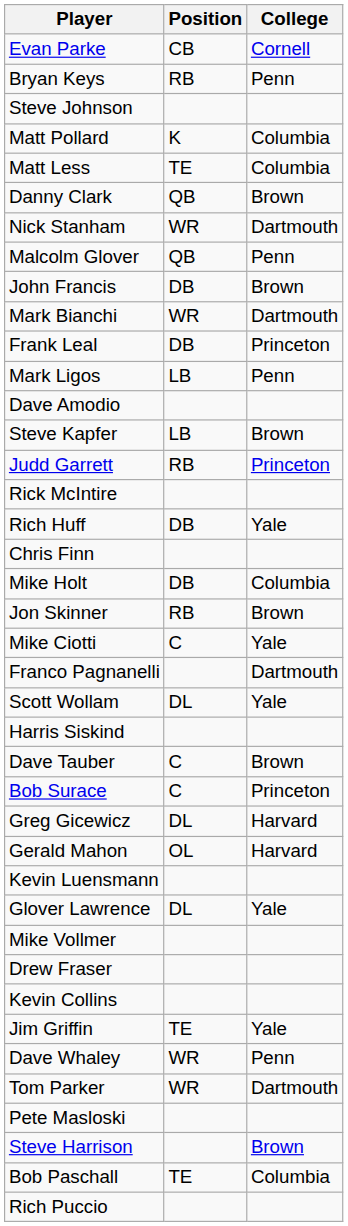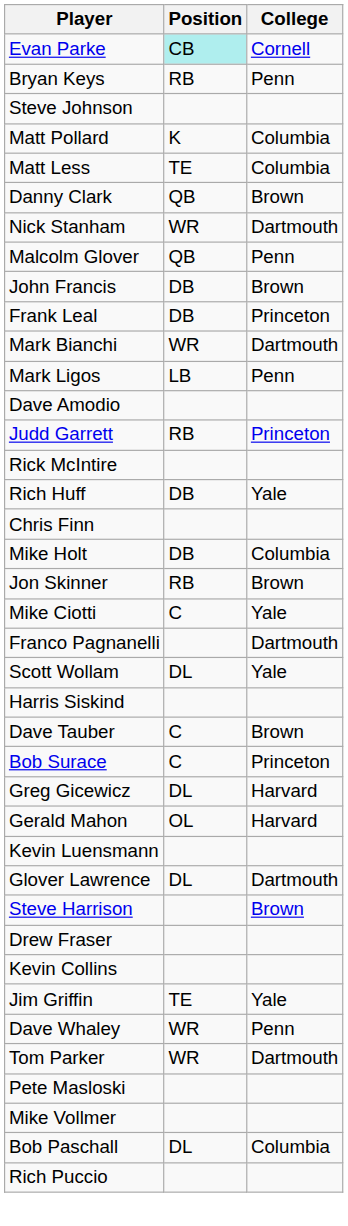 <table class="wikitable sortable">
 <tr>
 <th>Player</th>
 <th>Position</th>
 <th>College</th>
 </tr>
 <tr>
 <td><a href='#'>Evan Parke</a></td>
-<td>CB</td>
+<td style="background: paleturquoise;">CB</td>
 <td><a href='#'>Cornell</a></td>
 </tr>
 <tr>
 <td>Bryan Keys</td>
 <td>RB</td>
 <td>Penn</td>
 </tr>
 <tr>
 <td>Steve Johnson</td>
 <td></td>
 <td></td>
 </tr>
 <tr>
 <td>Matt Pollard</td>
 <td>K</td>
 <td>Columbia</td>
 </tr>
 <tr>
 <td>Matt Less</td>
 <td>TE</td>
 <td>Columbia</td>
 </tr>
 <tr>
 <td>Danny Clark</td>
 <td>QB</td>
 <td>Brown</td>
 </tr>
 <tr>
 <td>Nick Stanham</td>
 <td>WR</td>
 <td>Dartmouth</td>
 </tr>
 <tr>
 <td>Malcolm Glover</td>
 <td>QB</td>
 <td>Penn</td>
 </tr>
 <tr>
 <td>John Francis</td>
 <td>DB</td>
 <td>Brown</td>
 </tr>
 <tr>
+<td>Frank Leal</td>
+<td>DB</td>
+<td>Princeton</td>
+</tr>
+<tr>
 <td>Mark Bianchi</td>
 <td>WR</td>
 <td>Dartmouth</td>
-</tr>
-<tr>
-<td>Frank Leal</td>
-<td>DB</td>
-<td>Princeton</td>
 </tr>
 <tr>
 <td>Mark Ligos</td>
 <td>LB</td>
 <td>Penn</td>
 </tr>
 <tr>
 <td>Dave Amodio</td>
 <td></td>
 <td></td>
-</tr>
-<tr>
-<td>Steve Kapfer</td>
-<td>LB</td>
-<td>Brown</td>
 </tr>
 <tr>
 <td><a href='#'>Judd Garrett</a></td>
 <td>RB</td>
 <td><a href='#'>Princeton</a></td>
 </tr>
 <tr>
 <td>Rick McIntire</td>
 <td></td>
 <td></td>
 </tr>
 <tr>
 <td>Rich Huff</td>
 <td>DB</td>
 <td>Yale</td>
 </tr>
 <tr>
 <td>Chris Finn</td>
 <td></td>
 <td></td>
 </tr>
 <tr>
 <td>Mike Holt</td>
 <td>DB</td>
 <td>Columbia</td>
 </tr>
 <tr>
 <td>Jon Skinner</td>
 <td>RB</td>
 <td>Brown</td>
 </tr>
 <tr>
 <td>Mike Ciotti</td>
 <td>C</td>
 <td>Yale</td>
 </tr>
 <tr>
 <td>Franco Pagnanelli</td>
 <td></td>
 <td>Dartmouth</td>
 </tr>
 <tr>
 <td>Scott Wollam</td>
 <td>DL</td>
 <td>Yale</td>
 </tr>
 <tr>
 <td>Harris Siskind</td>
 <td></td>
 <td></td>
 </tr>
 <tr>
 <td>Dave Tauber</td>
 <td>C</td>
 <td>Brown</td>
 </tr>
 <tr>
 <td><a href='#'>Bob Surace</a></td>
 <td>C</td>
 <td>Princeton</td>
 </tr>
 <tr>
 <td>Greg Gicewicz</td>
 <td>DL</td>
 <td>Harvard</td>
 </tr>
 <tr>
 <td>Gerald Mahon</td>
 <td>OL</td>
 <td>Harvard</td>
 </tr>
 <tr>
 <td>Kevin Luensmann</td>
 <td></td>
 <td></td>
 </tr>
 <tr>
 <td>Glover Lawrence</td>
 <td>DL</td>
-<td>Yale</td>
+<td>Dartmouth</td>
 </tr>
 <tr>
-<td>Mike Vollmer</td>
+<td><a href='#'>Steve Harrison</a></td>
 <td></td>
-<td></td>
+<td><a href='#'>Brown</a></td>
 </tr>
 <tr>
 <td>Drew Fraser</td>
 <td></td>
 <td></td>
 </tr>
 <tr>
 <td>Kevin Collins</td>
 <td></td>
 <td></td>
 </tr>
 <tr>
 <td>Jim Griffin</td>
 <td>TE</td>
 <td>Yale</td>
 </tr>
 <tr>
 <td>Dave Whaley</td>
 <td>WR</td>
 <td>Penn</td>
 </tr>
 <tr>
 <td>Tom Parker</td>
 <td>WR</td>
 <td>Dartmouth</td>
 </tr>
 <tr>
 <td>Pete Masloski</td>
 <td></td>
 <td></td>
 </tr>
 <tr>
-<td><a href='#'>Steve Harrison</a></td>
+<td>Mike Vollmer</td>
 <td></td>
-<td><a href='#'>Brown</a></td>
+<td></td>
 </tr>
 <tr>
 <td>Bob Paschall</td>
-<td>TE</td>
+<td>DL</td>
 <td>Columbia</td>
 </tr>
 <tr>
 <td>Rich Puccio</td>
 <td></td>
 <td></td>
 </tr>
 </table>
